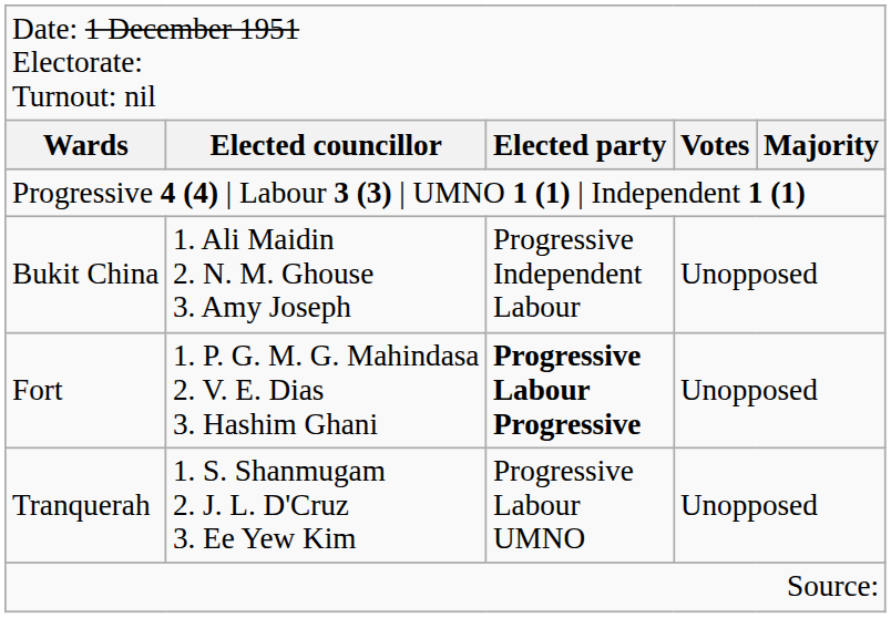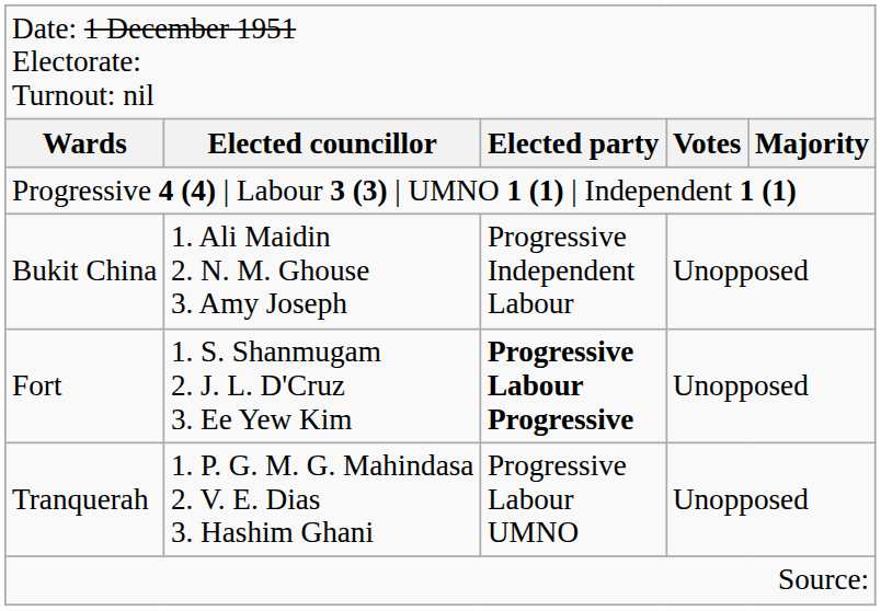 <table class=wikitable>
 <tr>
 <td colspan=5>Date: <s>1 December 1951</s><br>Electorate: <br>Turnout: nil</td>
 </tr>
 <tr>
 <th>Wards</th>
 <th>Elected councillor</th>
 <th>Elected party</th>
 <th>Votes</th>
 <th>Majority</th>
 </tr>
 <tr>
 <td colspan=5>Progressive <strong>4 (4)</strong> | Labour <strong>3 (3)</strong> | UMNO <strong>1 (1)</strong> | Independent <strong>1 (1)</strong> </td>
 </tr>
 <tr>
 <td>Bukit China</td>
 <td>1. Ali Maidin<br>2. N. M. Ghouse<br>3. Amy Joseph</td>
 <td>Progressive<br>Independent<br>Labour</td>
 <td colspan=2>Unopposed</td>
 </tr>
 <tr>
 <td>Fort</td>
-<td>1. P. G. M. G. Mahindasa<br>2. V. E. Dias<br>3. Hashim Ghani</td>
+<td>1. S. Shanmugam<br>2. J. L. D'Cruz<br>3. Ee Yew Kim</td>
 <td><strong>Progressive<br>Labour<br>Progressive</strong></td>
 <td colspan=2>Unopposed</td>
 </tr>
 <tr>
 <td>Tranquerah</td>
-<td>1. S. Shanmugam<br>2. J. L. D'Cruz<br>3. Ee Yew Kim</td>
+<td>1. P. G. M. G. Mahindasa<br>2. V. E. Dias<br>3. Hashim Ghani</td>
 <td>Progressive<br>Labour<br>UMNO</td>
 <td colspan=2>Unopposed</td>
 </tr>
 <tr>
 <td colspan=5 align=right>Source:</td>
 </tr>
 </table>
